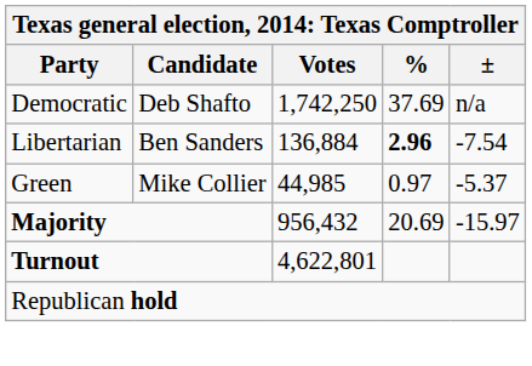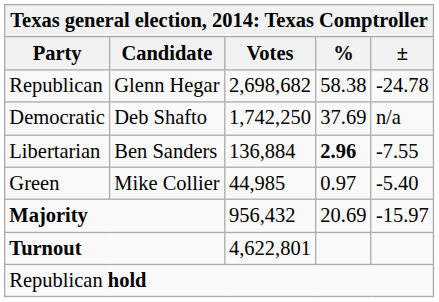 <table class="wikitable">
 <tr>
 <th colspan="5">Texas general election, 2014: Texas Comptroller</th>
 </tr>
 <tr>
 <th>Party</th>
 <th>Candidate</th>
 <th>Votes</th>
 <th>%</th>
 <th>±</th>
+</tr>
+<tr>
+<td>Republican</td>
+<td>Glenn Hegar</td>
+<td>2,698,682</td>
+<td>58.38</td>
+<td>-24.78</td>
 </tr>
 <tr>
 <td>Democratic</td>
 <td>Deb Shafto</td>
 <td>1,742,250</td>
 <td>37.69</td>
 <td>n/a</td>
 </tr>
 <tr>
 <td>Libertarian</td>
 <td>Ben Sanders</td>
 <td>136,884</td>
 <td><strong>2.96</strong></td>
-<td>-7.54</td>
+<td>-7.55</td>
 </tr>
 <tr>
 <td>Green</td>
 <td>Mike Collier</td>
 <td>44,985</td>
 <td>0.97</td>
-<td>-5.37</td>
+<td>-5.40</td>
 </tr>
 <tr>
 <td colspan="2"><strong>Majority</strong></td>
 <td>956,432</td>
 <td>20.69</td>
 <td>-15.97</td>
 </tr>
 <tr>
 <td colspan="2"><strong>Turnout</strong></td>
 <td>4,622,801</td>
 <td></td>
 <td></td>
 </tr>
 <tr>
 <td colspan="5">Republican <strong>hold</strong></td>
 </tr>
 </table>
